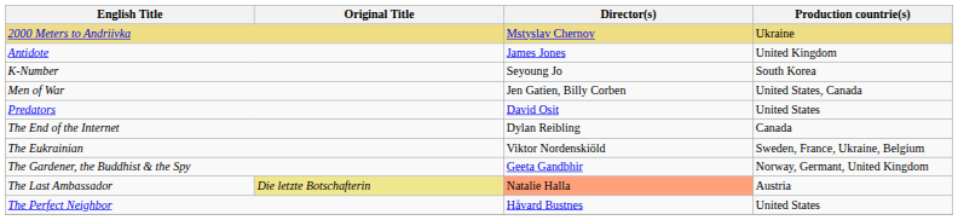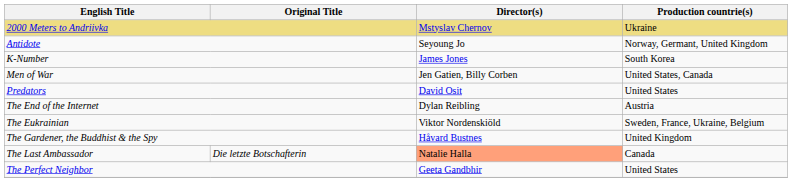 <table class="wikitable" style="width:100%; margin-bottom:4px">
 <tr>
 <th scope="col" width="25%">English Title</th>
 <th scope="col" width="25%">Original Title</th>
 <th scope="col" width="25%">Director(s)</th>
 <th scope="col" width="20%">Production countrie(s)</th>
 </tr>
 <tr style="background:#EEDD82">
 <td colspan="2"><em><a href='#'>2000 Meters to Andriivka</a></em> </td>
 <td><a href='#'>Mstyslav Chernov</a></td>
 <td>Ukraine</td>
 </tr>
 <tr>
 <td colspan="2"><em><a href='#'>Antidote</a></em></td>
-<td><a href='#'>James Jones</a></td>
-<td>United Kingdom</td>
+<td>Seyoung Jo</td>
+<td>Norway, Germant, United Kingdom</td>
 </tr>
 <tr>
 <td colspan="2"><em>K-Number</em></td>
-<td>Seyoung Jo</td>
+<td><a href='#'>James Jones</a></td>
 <td>South Korea</td>
 </tr>
 <tr>
 <td colspan="2"><em>Men of War</em></td>
 <td>Jen Gatien, Billy Corben</td>
 <td>United States, Canada</td>
 </tr>
 <tr>
 <td colspan="2"><em><a href='#'>Predators</a></em></td>
 <td><a href='#'>David Osit</a></td>
 <td>United States</td>
 </tr>
 <tr>
 <td colspan="2"><em>The End of the Internet</em></td>
 <td>Dylan Reibling</td>
-<td>Canada</td>
+<td>Austria</td>
 </tr>
 <tr>
 <td colspan="2"><em>The Eukrainian</em></td>
 <td>Viktor Nordenskiöld</td>
 <td>Sweden, France, Ukraine, Belgium</td>
 </tr>
 <tr>
 <td colspan="2"><em>The Gardener, the Buddhist & the Spy</em></td>
-<td><a href='#'>Geeta Gandbhir</a></td>
-<td>Norway, Germant, United Kingdom</td>
+<td><a href='#'>Håvard Bustnes</a></td>
+<td>United Kingdom</td>
 </tr>
 <tr>
 <td><em>The Last Ambassador</em></td>
-<td style="background: khaki;"><em>Die letzte Botschafterin</em></td>
+<td><em>Die letzte Botschafterin</em></td>
 <td style="background: lightsalmon;">Natalie Halla</td>
-<td>Austria</td>
+<td>Canada</td>
 </tr>
 <tr>
 <td colspan="2"><em><a href='#'>The Perfect Neighbor</a></em></td>
-<td><a href='#'>Håvard Bustnes</a></td>
+<td><a href='#'>Geeta Gandbhir</a></td>
 <td>United States</td>
 </tr>
 <tr>
 </tr>
 </table>
